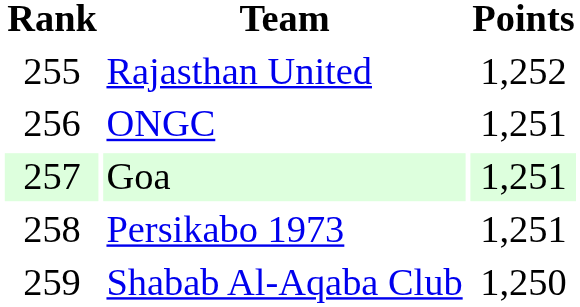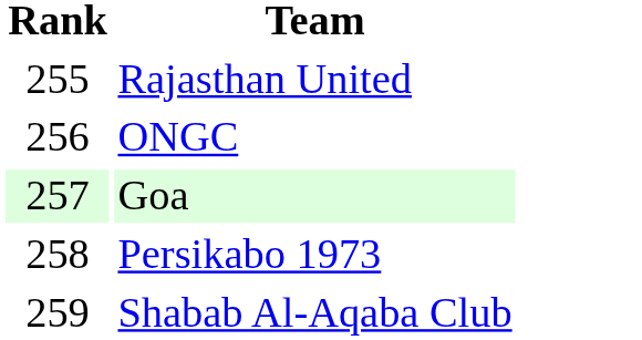 <table class="wikitab415541le" style="text-align: center;">
 <tr>
 <th>Rank</th>
 <th>Team</th>
-<th>Points</th>
 </tr>
 <tr>
 <td>255</td>
 <td align=left> <a href='#'>Rajasthan United</a></td>
-<td>1,252</td>
 </tr>
 <tr>
 <td>256</td>
 <td align=left> <a href='#'>ONGC</a></td>
-<td>1,251</td>
 </tr>
 <tr bgcolor="#ddffdd">
 <td>257</td>
 <td align=left> Goa</td>
-<td>1,251</td>
 </tr>
 <tr>
 <td>258</td>
 <td align=left> <a href='#'>Persikabo 1973</a></td>
-<td>1,251</td>
 </tr>
 <tr>
 <td>259</td>
 <td align=left> <a href='#'>Shabab Al-Aqaba Club</a></td>
-<td>1,250</td>
 </tr>
 </table>
